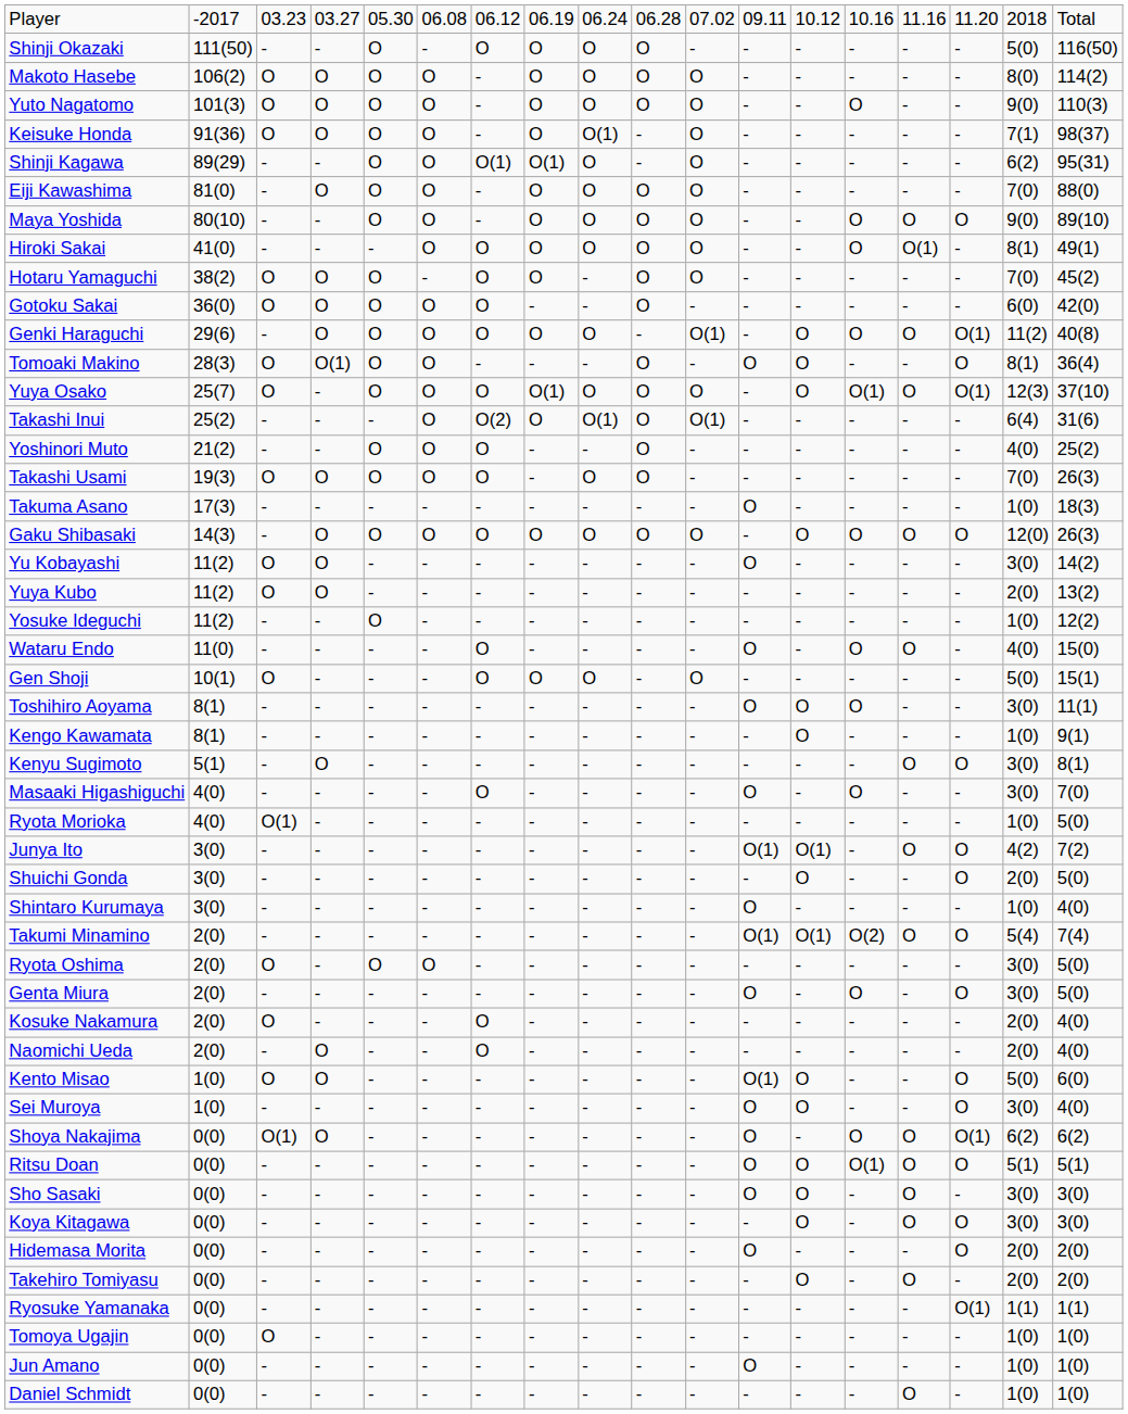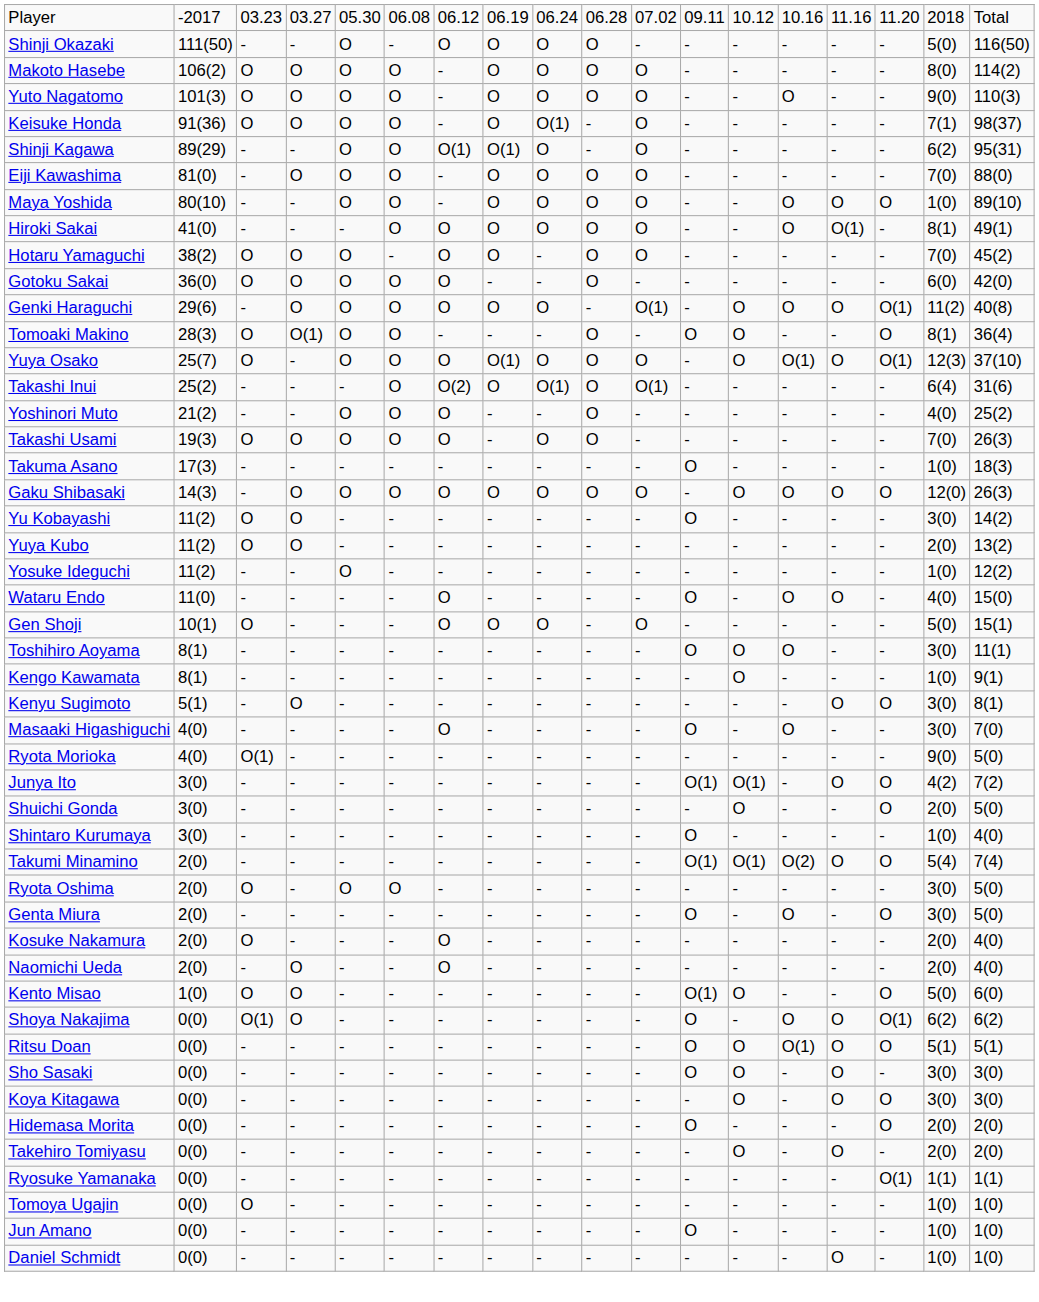 <table class="wikitable" style="text-align:left;">
 <tr>
 <td>Player</td>
 <td>-2017</td>
 <td>03.23</td>
 <td>03.27</td>
 <td>05.30</td>
 <td>06.08</td>
 <td>06.12</td>
 <td>06.19</td>
 <td>06.24</td>
 <td>06.28</td>
 <td>07.02</td>
 <td>09.11</td>
 <td>10.12</td>
 <td>10.16</td>
 <td>11.16</td>
 <td>11.20</td>
 <td>2018</td>
 <td>Total</td>
 </tr>
 <tr>
 <td><a href='#'>Shinji Okazaki</a></td>
 <td>111(50)</td>
 <td>-</td>
 <td>-</td>
 <td>O</td>
 <td>-</td>
 <td>O</td>
 <td>O</td>
 <td>O</td>
 <td>O</td>
 <td>-</td>
 <td>-</td>
 <td>-</td>
 <td>-</td>
 <td>-</td>
 <td>-</td>
 <td>5(0)</td>
 <td>116(50)</td>
 </tr>
 <tr>
 <td><a href='#'>Makoto Hasebe</a></td>
 <td>106(2)</td>
 <td>O</td>
 <td>O</td>
 <td>O</td>
 <td>O</td>
 <td>-</td>
 <td>O</td>
 <td>O</td>
 <td>O</td>
 <td>O</td>
 <td>-</td>
 <td>-</td>
 <td>-</td>
 <td>-</td>
 <td>-</td>
 <td>8(0)</td>
 <td>114(2)</td>
 </tr>
 <tr>
 <td><a href='#'>Yuto Nagatomo</a></td>
 <td>101(3)</td>
 <td>O</td>
 <td>O</td>
 <td>O</td>
 <td>O</td>
 <td>-</td>
 <td>O</td>
 <td>O</td>
 <td>O</td>
 <td>O</td>
 <td>-</td>
 <td>-</td>
 <td>O</td>
 <td>-</td>
 <td>-</td>
 <td>9(0)</td>
 <td>110(3)</td>
 </tr>
 <tr>
 <td><a href='#'>Keisuke Honda</a></td>
 <td>91(36)</td>
 <td>O</td>
 <td>O</td>
 <td>O</td>
 <td>O</td>
 <td>-</td>
 <td>O</td>
 <td>O(1)</td>
 <td>-</td>
 <td>O</td>
 <td>-</td>
 <td>-</td>
 <td>-</td>
 <td>-</td>
 <td>-</td>
 <td>7(1)</td>
 <td>98(37)</td>
 </tr>
 <tr>
 <td><a href='#'>Shinji Kagawa</a></td>
 <td>89(29)</td>
 <td>-</td>
 <td>-</td>
 <td>O</td>
 <td>O</td>
 <td>O(1)</td>
 <td>O(1)</td>
 <td>O</td>
 <td>-</td>
 <td>O</td>
 <td>-</td>
 <td>-</td>
 <td>-</td>
 <td>-</td>
 <td>-</td>
 <td>6(2)</td>
 <td>95(31)</td>
 </tr>
 <tr>
 <td><a href='#'>Eiji Kawashima</a></td>
 <td>81(0)</td>
 <td>-</td>
 <td>O</td>
 <td>O</td>
 <td>O</td>
 <td>-</td>
 <td>O</td>
 <td>O</td>
 <td>O</td>
 <td>O</td>
 <td>-</td>
 <td>-</td>
 <td>-</td>
 <td>-</td>
 <td>-</td>
 <td>7(0)</td>
 <td>88(0)</td>
 </tr>
 <tr>
 <td><a href='#'>Maya Yoshida</a></td>
 <td>80(10)</td>
 <td>-</td>
 <td>-</td>
 <td>O</td>
 <td>O</td>
 <td>-</td>
 <td>O</td>
 <td>O</td>
 <td>O</td>
 <td>O</td>
 <td>-</td>
 <td>-</td>
 <td>O</td>
 <td>O</td>
 <td>O</td>
-<td>9(0)</td>
+<td>1(0)</td>
 <td>89(10)</td>
 </tr>
 <tr>
 <td><a href='#'>Hiroki Sakai</a></td>
 <td>41(0)</td>
 <td>-</td>
 <td>-</td>
 <td>-</td>
 <td>O</td>
 <td>O</td>
 <td>O</td>
 <td>O</td>
 <td>O</td>
 <td>O</td>
 <td>-</td>
 <td>-</td>
 <td>O</td>
 <td>O(1)</td>
 <td>-</td>
 <td>8(1)</td>
 <td>49(1)</td>
 </tr>
 <tr>
 <td><a href='#'>Hotaru Yamaguchi</a></td>
 <td>38(2)</td>
 <td>O</td>
 <td>O</td>
 <td>O</td>
 <td>-</td>
 <td>O</td>
 <td>O</td>
 <td>-</td>
 <td>O</td>
 <td>O</td>
 <td>-</td>
 <td>-</td>
 <td>-</td>
 <td>-</td>
 <td>-</td>
 <td>7(0)</td>
 <td>45(2)</td>
 </tr>
 <tr>
 <td><a href='#'>Gotoku Sakai</a></td>
 <td>36(0)</td>
 <td>O</td>
 <td>O</td>
 <td>O</td>
 <td>O</td>
 <td>O</td>
 <td>-</td>
 <td>-</td>
 <td>O</td>
 <td>-</td>
 <td>-</td>
 <td>-</td>
 <td>-</td>
 <td>-</td>
 <td>-</td>
 <td>6(0)</td>
 <td>42(0)</td>
 </tr>
 <tr>
 <td><a href='#'>Genki Haraguchi</a></td>
 <td>29(6)</td>
 <td>-</td>
 <td>O</td>
 <td>O</td>
 <td>O</td>
 <td>O</td>
 <td>O</td>
 <td>O</td>
 <td>-</td>
 <td>O(1)</td>
 <td>-</td>
 <td>O</td>
 <td>O</td>
 <td>O</td>
 <td>O(1)</td>
 <td>11(2)</td>
 <td>40(8)</td>
 </tr>
 <tr>
 <td><a href='#'>Tomoaki Makino</a></td>
 <td>28(3)</td>
 <td>O</td>
 <td>O(1)</td>
 <td>O</td>
 <td>O</td>
 <td>-</td>
 <td>-</td>
 <td>-</td>
 <td>O</td>
 <td>-</td>
 <td>O</td>
 <td>O</td>
 <td>-</td>
 <td>-</td>
 <td>O</td>
 <td>8(1)</td>
 <td>36(4)</td>
 </tr>
 <tr>
 <td><a href='#'>Yuya Osako</a></td>
 <td>25(7)</td>
 <td>O</td>
 <td>-</td>
 <td>O</td>
 <td>O</td>
 <td>O</td>
 <td>O(1)</td>
 <td>O</td>
 <td>O</td>
 <td>O</td>
 <td>-</td>
 <td>O</td>
 <td>O(1)</td>
 <td>O</td>
 <td>O(1)</td>
 <td>12(3)</td>
 <td>37(10)</td>
 </tr>
 <tr>
 <td><a href='#'>Takashi Inui</a></td>
 <td>25(2)</td>
 <td>-</td>
 <td>-</td>
 <td>-</td>
 <td>O</td>
 <td>O(2)</td>
 <td>O</td>
 <td>O(1)</td>
 <td>O</td>
 <td>O(1)</td>
 <td>-</td>
 <td>-</td>
 <td>-</td>
 <td>-</td>
 <td>-</td>
 <td>6(4)</td>
 <td>31(6)</td>
 </tr>
 <tr>
 <td><a href='#'>Yoshinori Muto</a></td>
 <td>21(2)</td>
 <td>-</td>
 <td>-</td>
 <td>O</td>
 <td>O</td>
 <td>O</td>
 <td>-</td>
 <td>-</td>
 <td>O</td>
 <td>-</td>
 <td>-</td>
 <td>-</td>
 <td>-</td>
 <td>-</td>
 <td>-</td>
 <td>4(0)</td>
 <td>25(2)</td>
 </tr>
 <tr>
 <td><a href='#'>Takashi Usami</a></td>
 <td>19(3)</td>
 <td>O</td>
 <td>O</td>
 <td>O</td>
 <td>O</td>
 <td>O</td>
 <td>-</td>
 <td>O</td>
 <td>O</td>
 <td>-</td>
 <td>-</td>
 <td>-</td>
 <td>-</td>
 <td>-</td>
 <td>-</td>
 <td>7(0)</td>
 <td>26(3)</td>
 </tr>
 <tr>
 <td><a href='#'>Takuma Asano</a></td>
 <td>17(3)</td>
 <td>-</td>
 <td>-</td>
 <td>-</td>
 <td>-</td>
 <td>-</td>
 <td>-</td>
 <td>-</td>
 <td>-</td>
 <td>-</td>
 <td>O</td>
 <td>-</td>
 <td>-</td>
 <td>-</td>
 <td>-</td>
 <td>1(0)</td>
 <td>18(3)</td>
 </tr>
 <tr>
 <td><a href='#'>Gaku Shibasaki</a></td>
 <td>14(3)</td>
 <td>-</td>
 <td>O</td>
 <td>O</td>
 <td>O</td>
 <td>O</td>
 <td>O</td>
 <td>O</td>
 <td>O</td>
 <td>O</td>
 <td>-</td>
 <td>O</td>
 <td>O</td>
 <td>O</td>
 <td>O</td>
 <td>12(0)</td>
 <td>26(3)</td>
 </tr>
 <tr>
 <td><a href='#'>Yu Kobayashi</a></td>
 <td>11(2)</td>
 <td>O</td>
 <td>O</td>
 <td>-</td>
 <td>-</td>
 <td>-</td>
 <td>-</td>
 <td>-</td>
 <td>-</td>
 <td>-</td>
 <td>O</td>
 <td>-</td>
 <td>-</td>
 <td>-</td>
 <td>-</td>
 <td>3(0)</td>
 <td>14(2)</td>
 </tr>
 <tr>
 <td><a href='#'>Yuya Kubo</a></td>
 <td>11(2)</td>
 <td>O</td>
 <td>O</td>
 <td>-</td>
 <td>-</td>
 <td>-</td>
 <td>-</td>
 <td>-</td>
 <td>-</td>
 <td>-</td>
 <td>-</td>
 <td>-</td>
 <td>-</td>
 <td>-</td>
 <td>-</td>
 <td>2(0)</td>
 <td>13(2)</td>
 </tr>
 <tr>
 <td><a href='#'>Yosuke Ideguchi</a></td>
 <td>11(2)</td>
 <td>-</td>
 <td>-</td>
 <td>O</td>
 <td>-</td>
 <td>-</td>
 <td>-</td>
 <td>-</td>
 <td>-</td>
 <td>-</td>
 <td>-</td>
 <td>-</td>
 <td>-</td>
 <td>-</td>
 <td>-</td>
 <td>1(0)</td>
 <td>12(2)</td>
 </tr>
 <tr>
 <td><a href='#'>Wataru Endo</a></td>
 <td>11(0)</td>
 <td>-</td>
 <td>-</td>
 <td>-</td>
 <td>-</td>
 <td>O</td>
 <td>-</td>
 <td>-</td>
 <td>-</td>
 <td>-</td>
 <td>O</td>
 <td>-</td>
 <td>O</td>
 <td>O</td>
 <td>-</td>
 <td>4(0)</td>
 <td>15(0)</td>
 </tr>
 <tr>
 <td><a href='#'>Gen Shoji</a></td>
 <td>10(1)</td>
 <td>O</td>
 <td>-</td>
 <td>-</td>
 <td>-</td>
 <td>O</td>
 <td>O</td>
 <td>O</td>
 <td>-</td>
 <td>O</td>
 <td>-</td>
 <td>-</td>
 <td>-</td>
 <td>-</td>
 <td>-</td>
 <td>5(0)</td>
 <td>15(1)</td>
 </tr>
 <tr>
 <td><a href='#'>Toshihiro Aoyama</a></td>
 <td>8(1)</td>
 <td>-</td>
 <td>-</td>
 <td>-</td>
 <td>-</td>
 <td>-</td>
 <td>-</td>
 <td>-</td>
 <td>-</td>
 <td>-</td>
 <td>O</td>
 <td>O</td>
 <td>O</td>
 <td>-</td>
 <td>-</td>
 <td>3(0)</td>
 <td>11(1)</td>
 </tr>
 <tr>
 <td><a href='#'>Kengo Kawamata</a></td>
 <td>8(1)</td>
 <td>-</td>
 <td>-</td>
 <td>-</td>
 <td>-</td>
 <td>-</td>
 <td>-</td>
 <td>-</td>
 <td>-</td>
 <td>-</td>
 <td>-</td>
 <td>O</td>
 <td>-</td>
 <td>-</td>
 <td>-</td>
 <td>1(0)</td>
 <td>9(1)</td>
 </tr>
 <tr>
 <td><a href='#'>Kenyu Sugimoto</a></td>
 <td>5(1)</td>
 <td>-</td>
 <td>O</td>
 <td>-</td>
 <td>-</td>
 <td>-</td>
 <td>-</td>
 <td>-</td>
 <td>-</td>
 <td>-</td>
 <td>-</td>
 <td>-</td>
 <td>-</td>
 <td>O</td>
 <td>O</td>
 <td>3(0)</td>
 <td>8(1)</td>
 </tr>
 <tr>
 <td><a href='#'>Masaaki Higashiguchi</a></td>
 <td>4(0)</td>
 <td>-</td>
 <td>-</td>
 <td>-</td>
 <td>-</td>
 <td>O</td>
 <td>-</td>
 <td>-</td>
 <td>-</td>
 <td>-</td>
 <td>O</td>
 <td>-</td>
 <td>O</td>
 <td>-</td>
 <td>-</td>
 <td>3(0)</td>
 <td>7(0)</td>
 </tr>
 <tr>
 <td><a href='#'>Ryota Morioka</a></td>
 <td>4(0)</td>
 <td>O(1)</td>
 <td>-</td>
 <td>-</td>
 <td>-</td>
 <td>-</td>
 <td>-</td>
 <td>-</td>
 <td>-</td>
 <td>-</td>
 <td>-</td>
 <td>-</td>
 <td>-</td>
 <td>-</td>
 <td>-</td>
-<td>1(0)</td>
+<td>9(0)</td>
 <td>5(0)</td>
 </tr>
 <tr>
 <td><a href='#'>Junya Ito</a></td>
 <td>3(0)</td>
 <td>-</td>
 <td>-</td>
 <td>-</td>
 <td>-</td>
 <td>-</td>
 <td>-</td>
 <td>-</td>
 <td>-</td>
 <td>-</td>
 <td>O(1)</td>
 <td>O(1)</td>
 <td>-</td>
 <td>O</td>
 <td>O</td>
 <td>4(2)</td>
 <td>7(2)</td>
 </tr>
 <tr>
 <td><a href='#'>Shuichi Gonda</a></td>
 <td>3(0)</td>
 <td>-</td>
 <td>-</td>
 <td>-</td>
 <td>-</td>
 <td>-</td>
 <td>-</td>
 <td>-</td>
 <td>-</td>
 <td>-</td>
 <td>-</td>
 <td>O</td>
 <td>-</td>
 <td>-</td>
 <td>O</td>
 <td>2(0)</td>
 <td>5(0)</td>
 </tr>
 <tr>
 <td><a href='#'>Shintaro Kurumaya</a></td>
 <td>3(0)</td>
 <td>-</td>
 <td>-</td>
 <td>-</td>
 <td>-</td>
 <td>-</td>
 <td>-</td>
 <td>-</td>
 <td>-</td>
 <td>-</td>
 <td>O</td>
 <td>-</td>
 <td>-</td>
 <td>-</td>
 <td>-</td>
 <td>1(0)</td>
 <td>4(0)</td>
 </tr>
 <tr>
 <td><a href='#'>Takumi Minamino</a></td>
 <td>2(0)</td>
 <td>-</td>
 <td>-</td>
 <td>-</td>
 <td>-</td>
 <td>-</td>
 <td>-</td>
 <td>-</td>
 <td>-</td>
 <td>-</td>
 <td>O(1)</td>
 <td>O(1)</td>
 <td>O(2)</td>
 <td>O</td>
 <td>O</td>
 <td>5(4)</td>
 <td>7(4)</td>
 </tr>
 <tr>
 <td><a href='#'>Ryota Oshima</a></td>
 <td>2(0)</td>
 <td>O</td>
 <td>-</td>
 <td>O</td>
 <td>O</td>
 <td>-</td>
 <td>-</td>
 <td>-</td>
 <td>-</td>
 <td>-</td>
 <td>-</td>
 <td>-</td>
 <td>-</td>
 <td>-</td>
 <td>-</td>
 <td>3(0)</td>
 <td>5(0)</td>
 </tr>
 <tr>
 <td><a href='#'>Genta Miura</a></td>
 <td>2(0)</td>
 <td>-</td>
 <td>-</td>
 <td>-</td>
 <td>-</td>
 <td>-</td>
 <td>-</td>
 <td>-</td>
 <td>-</td>
 <td>-</td>
 <td>O</td>
 <td>-</td>
 <td>O</td>
 <td>-</td>
 <td>O</td>
 <td>3(0)</td>
 <td>5(0)</td>
 </tr>
 <tr>
 <td><a href='#'>Kosuke Nakamura</a></td>
 <td>2(0)</td>
 <td>O</td>
 <td>-</td>
 <td>-</td>
 <td>-</td>
 <td>O</td>
 <td>-</td>
 <td>-</td>
 <td>-</td>
 <td>-</td>
 <td>-</td>
 <td>-</td>
 <td>-</td>
 <td>-</td>
 <td>-</td>
 <td>2(0)</td>
 <td>4(0)</td>
 </tr>
 <tr>
 <td><a href='#'>Naomichi Ueda</a></td>
 <td>2(0)</td>
 <td>-</td>
 <td>O</td>
 <td>-</td>
 <td>-</td>
 <td>O</td>
 <td>-</td>
 <td>-</td>
 <td>-</td>
 <td>-</td>
 <td>-</td>
 <td>-</td>
 <td>-</td>
 <td>-</td>
 <td>-</td>
 <td>2(0)</td>
 <td>4(0)</td>
 </tr>
 <tr>
 <td><a href='#'>Kento Misao</a></td>
 <td>1(0)</td>
 <td>O</td>
 <td>O</td>
 <td>-</td>
 <td>-</td>
 <td>-</td>
 <td>-</td>
 <td>-</td>
 <td>-</td>
 <td>-</td>
 <td>O(1)</td>
 <td>O</td>
 <td>-</td>
 <td>-</td>
 <td>O</td>
 <td>5(0)</td>
 <td>6(0)</td>
-</tr>
-<tr>
-<td><a href='#'>Sei Muroya</a></td>
-<td>1(0)</td>
-<td>-</td>
-<td>-</td>
-<td>-</td>
-<td>-</td>
-<td>-</td>
-<td>-</td>
-<td>-</td>
-<td>-</td>
-<td>-</td>
-<td>O</td>
-<td>O</td>
-<td>-</td>
-<td>-</td>
-<td>O</td>
-<td>3(0)</td>
-<td>4(0)</td>
 </tr>
 <tr>
 <td><a href='#'>Shoya Nakajima</a></td>
 <td>0(0)</td>
 <td>O(1)</td>
 <td>O</td>
 <td>-</td>
 <td>-</td>
 <td>-</td>
 <td>-</td>
 <td>-</td>
 <td>-</td>
 <td>-</td>
 <td>O</td>
 <td>-</td>
 <td>O</td>
 <td>O</td>
 <td>O(1)</td>
 <td>6(2)</td>
 <td>6(2)</td>
 </tr>
 <tr>
 <td><a href='#'>Ritsu Doan</a></td>
 <td>0(0)</td>
 <td>-</td>
 <td>-</td>
 <td>-</td>
 <td>-</td>
 <td>-</td>
 <td>-</td>
 <td>-</td>
 <td>-</td>
 <td>-</td>
 <td>O</td>
 <td>O</td>
 <td>O(1)</td>
 <td>O</td>
 <td>O</td>
 <td>5(1)</td>
 <td>5(1)</td>
 </tr>
 <tr>
 <td><a href='#'>Sho Sasaki</a></td>
 <td>0(0)</td>
 <td>-</td>
 <td>-</td>
 <td>-</td>
 <td>-</td>
 <td>-</td>
 <td>-</td>
 <td>-</td>
 <td>-</td>
 <td>-</td>
 <td>O</td>
 <td>O</td>
 <td>-</td>
 <td>O</td>
 <td>-</td>
 <td>3(0)</td>
 <td>3(0)</td>
 </tr>
 <tr>
 <td><a href='#'>Koya Kitagawa</a></td>
 <td>0(0)</td>
 <td>-</td>
 <td>-</td>
 <td>-</td>
 <td>-</td>
 <td>-</td>
 <td>-</td>
 <td>-</td>
 <td>-</td>
 <td>-</td>
 <td>-</td>
 <td>O</td>
 <td>-</td>
 <td>O</td>
 <td>O</td>
 <td>3(0)</td>
 <td>3(0)</td>
 </tr>
 <tr>
 <td><a href='#'>Hidemasa Morita</a></td>
 <td>0(0)</td>
 <td>-</td>
 <td>-</td>
 <td>-</td>
 <td>-</td>
 <td>-</td>
 <td>-</td>
 <td>-</td>
 <td>-</td>
 <td>-</td>
 <td>O</td>
 <td>-</td>
 <td>-</td>
 <td>-</td>
 <td>O</td>
 <td>2(0)</td>
 <td>2(0)</td>
 </tr>
 <tr>
 <td><a href='#'>Takehiro Tomiyasu</a></td>
 <td>0(0)</td>
 <td>-</td>
 <td>-</td>
 <td>-</td>
 <td>-</td>
 <td>-</td>
 <td>-</td>
 <td>-</td>
 <td>-</td>
 <td>-</td>
 <td>-</td>
 <td>O</td>
 <td>-</td>
 <td>O</td>
 <td>-</td>
 <td>2(0)</td>
 <td>2(0)</td>
 </tr>
 <tr>
 <td><a href='#'>Ryosuke Yamanaka</a></td>
 <td>0(0)</td>
 <td>-</td>
 <td>-</td>
 <td>-</td>
 <td>-</td>
 <td>-</td>
 <td>-</td>
 <td>-</td>
 <td>-</td>
 <td>-</td>
 <td>-</td>
 <td>-</td>
 <td>-</td>
 <td>-</td>
 <td>O(1)</td>
 <td>1(1)</td>
 <td>1(1)</td>
 </tr>
 <tr>
 <td><a href='#'>Tomoya Ugajin</a></td>
 <td>0(0)</td>
 <td>O</td>
 <td>-</td>
 <td>-</td>
 <td>-</td>
 <td>-</td>
 <td>-</td>
 <td>-</td>
 <td>-</td>
 <td>-</td>
 <td>-</td>
 <td>-</td>
 <td>-</td>
 <td>-</td>
 <td>-</td>
 <td>1(0)</td>
 <td>1(0)</td>
 </tr>
 <tr>
 <td><a href='#'>Jun Amano</a></td>
 <td>0(0)</td>
 <td>-</td>
 <td>-</td>
 <td>-</td>
 <td>-</td>
 <td>-</td>
 <td>-</td>
 <td>-</td>
 <td>-</td>
 <td>-</td>
 <td>O</td>
 <td>-</td>
 <td>-</td>
 <td>-</td>
 <td>-</td>
 <td>1(0)</td>
 <td>1(0)</td>
 </tr>
 <tr>
 <td><a href='#'>Daniel Schmidt</a></td>
 <td>0(0)</td>
 <td>-</td>
 <td>-</td>
 <td>-</td>
 <td>-</td>
 <td>-</td>
 <td>-</td>
 <td>-</td>
 <td>-</td>
 <td>-</td>
 <td>-</td>
 <td>-</td>
 <td>-</td>
 <td>O</td>
 <td>-</td>
 <td>1(0)</td>
 <td>1(0)</td>
 </tr>
 </table>
